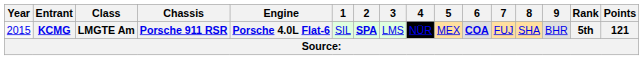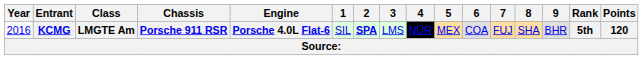 <table class="wikitable" style="text-align:center; font-size:90%">
 <tr>
 <th>Year</th>
 <th>Entrant</th>
 <th>Class</th>
 <th>Chassis</th>
 <th>Engine</th>
 <th>1</th>
 <th>2</th>
 <th>3</th>
 <th>4</th>
 <th>5</th>
 <th>6</th>
 <th>7</th>
 <th>8</th>
 <th>9</th>
 <th>Rank</th>
 <th>Points</th>
 </tr>
 <tr>
-<td><a href='#'>2015</a></td>
+<td><a href='#'>2016</a></td>
 <th><a href='#'>KCMG</a></th>
 <th>LMGTE Am</th>
 <th><a href='#'>Porsche 911 RSR</a></th>
 <th><a href='#'>Porsche</a> 4.0L <a href='#'>Flat-6</a></th>
 <td style="background:#DFFFDF;"><a href='#'>SIL</a><br></td>
 <td style="background:#DFFFDF;"><strong><a href='#'>SPA</a><br></strong></td>
 <td style="background:#DFFFDF;"><a href='#'>LMS</a><br></td>
 <td style="background:#000000;color:white"><a href='#'><span>NÜR</span></a><br></td>
 <td style="background:#FFDF9F;"><a href='#'>MEX</a><br></td>
-<td style="background:#DFDFDF;"><strong><a href='#'>COA</a><br></strong></td>
+<td style="background:#DFDFDF;"><a href='#'>COA</a><br></td>
 <td style="background:#FFDF9F;"><a href='#'>FUJ</a><br></td>
 <td style="background:#FFDF9F;"><a href='#'>SHA</a><br></td>
 <td style="background:#DFDFDF;"><a href='#'>BHR</a><br></td>
 <th>5th</th>
-<th>121</th>
+<th>120</th>
 </tr>
 <tr>
 <th colspan="16">Source:</th>
 </tr>
 </table>
